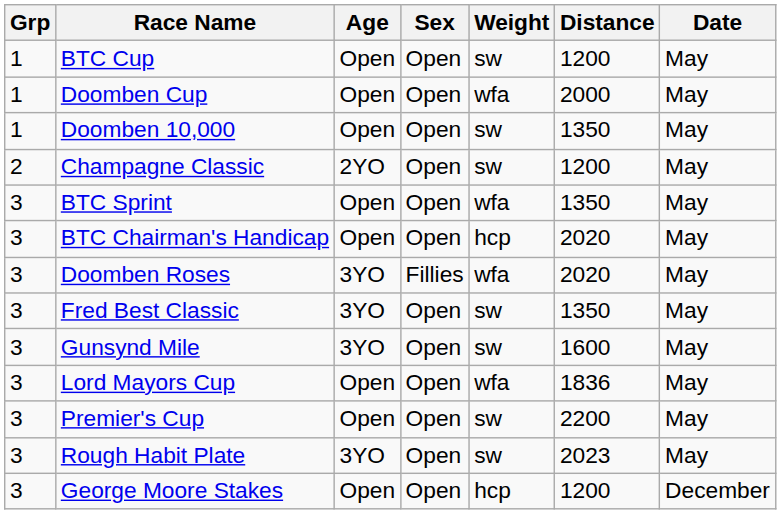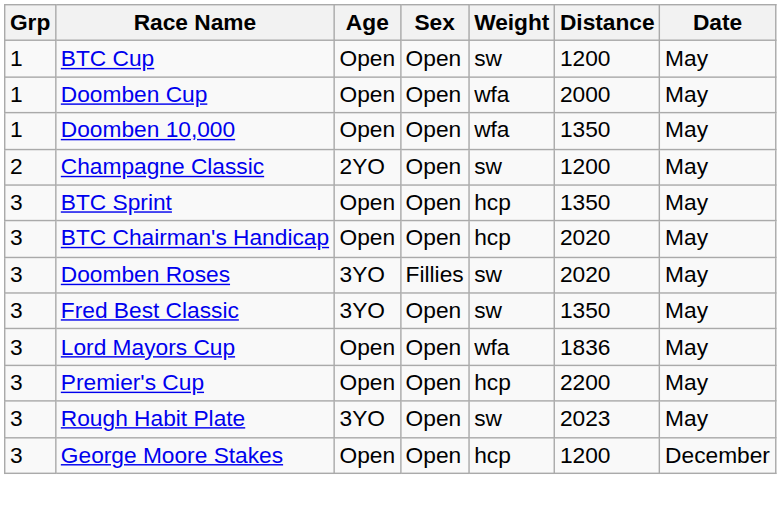 <table class="wikitable">
 <tr>
 <th>Grp</th>
 <th>Race Name</th>
 <th>Age</th>
 <th>Sex</th>
 <th>Weight</th>
 <th>Distance</th>
 <th>Date</th>
 </tr>
 <tr>
 <td>1</td>
 <td><a href='#'>BTC Cup</a></td>
 <td>Open</td>
 <td>Open</td>
 <td>sw</td>
 <td>1200</td>
 <td>May</td>
 </tr>
 <tr>
 <td>1</td>
 <td><a href='#'>Doomben Cup</a></td>
 <td>Open</td>
 <td>Open</td>
 <td>wfa</td>
 <td>2000</td>
 <td>May</td>
 </tr>
 <tr>
 <td>1</td>
 <td><a href='#'>Doomben 10,000</a></td>
 <td>Open</td>
 <td>Open</td>
-<td>sw</td>
+<td>wfa</td>
 <td>1350</td>
 <td>May</td>
 </tr>
 <tr>
 <td>2</td>
 <td><a href='#'>Champagne Classic</a></td>
 <td>2YO</td>
 <td>Open</td>
 <td>sw</td>
 <td>1200</td>
 <td>May</td>
 </tr>
 <tr>
 <td>3</td>
 <td><a href='#'>BTC Sprint</a></td>
 <td>Open</td>
 <td>Open</td>
-<td>wfa</td>
+<td>hcp</td>
 <td>1350</td>
 <td>May</td>
 </tr>
 <tr>
 <td>3</td>
 <td><a href='#'>BTC Chairman's Handicap</a></td>
 <td>Open</td>
 <td>Open</td>
 <td>hcp</td>
 <td>2020</td>
 <td>May</td>
 </tr>
 <tr>
 <td>3</td>
 <td><a href='#'>Doomben Roses</a></td>
 <td>3YO</td>
 <td>Fillies</td>
-<td>wfa</td>
+<td>sw</td>
 <td>2020</td>
 <td>May</td>
 </tr>
 <tr>
 <td>3</td>
 <td><a href='#'>Fred Best Classic</a></td>
 <td>3YO</td>
 <td>Open</td>
 <td>sw</td>
 <td>1350</td>
-<td>May</td>
-</tr>
-<tr>
-<td>3</td>
-<td><a href='#'>Gunsynd Mile</a></td>
-<td>3YO</td>
-<td>Open</td>
-<td>sw</td>
-<td>1600</td>
 <td>May</td>
 </tr>
 <tr>
 <td>3</td>
 <td><a href='#'>Lord Mayors Cup</a></td>
 <td>Open</td>
 <td>Open</td>
 <td>wfa</td>
 <td>1836</td>
 <td>May</td>
 </tr>
 <tr>
 <td>3</td>
 <td><a href='#'>Premier's Cup</a></td>
 <td>Open</td>
 <td>Open</td>
-<td>sw</td>
+<td>hcp</td>
 <td>2200</td>
 <td>May</td>
 </tr>
 <tr>
 <td>3</td>
 <td><a href='#'>Rough Habit Plate</a></td>
 <td>3YO</td>
 <td>Open</td>
 <td>sw</td>
 <td>2023</td>
 <td>May</td>
 </tr>
 <tr>
 <td>3</td>
 <td><a href='#'>George Moore Stakes</a></td>
 <td>Open</td>
 <td>Open</td>
 <td>hcp</td>
 <td>1200</td>
 <td>December</td>
 </tr>
 </table>
